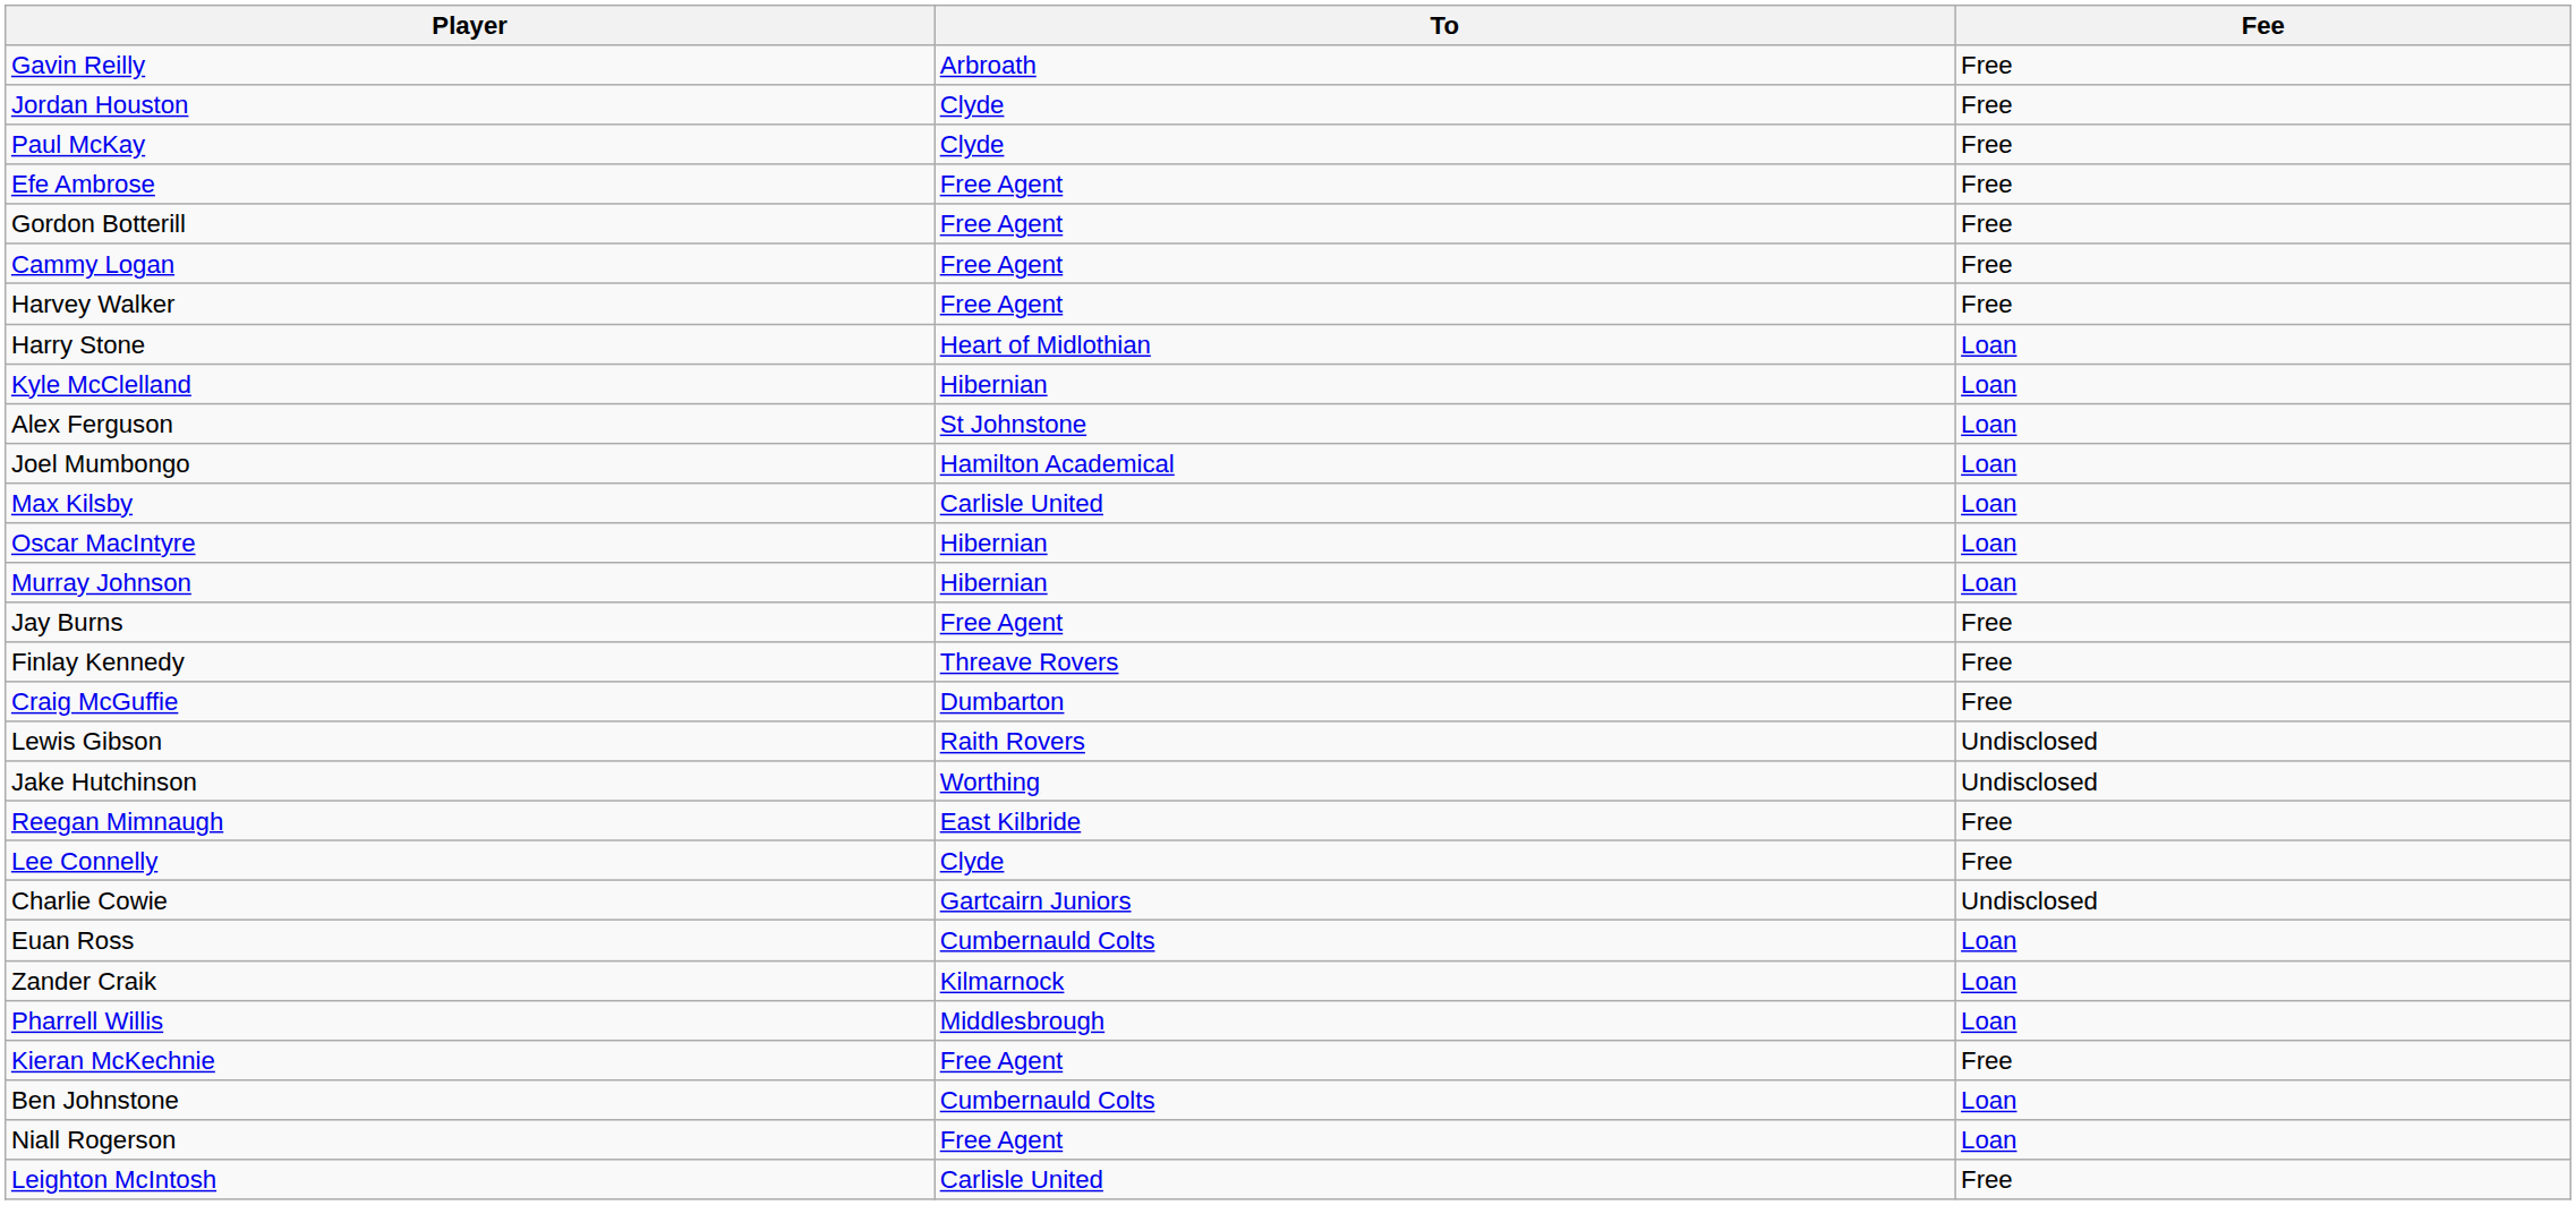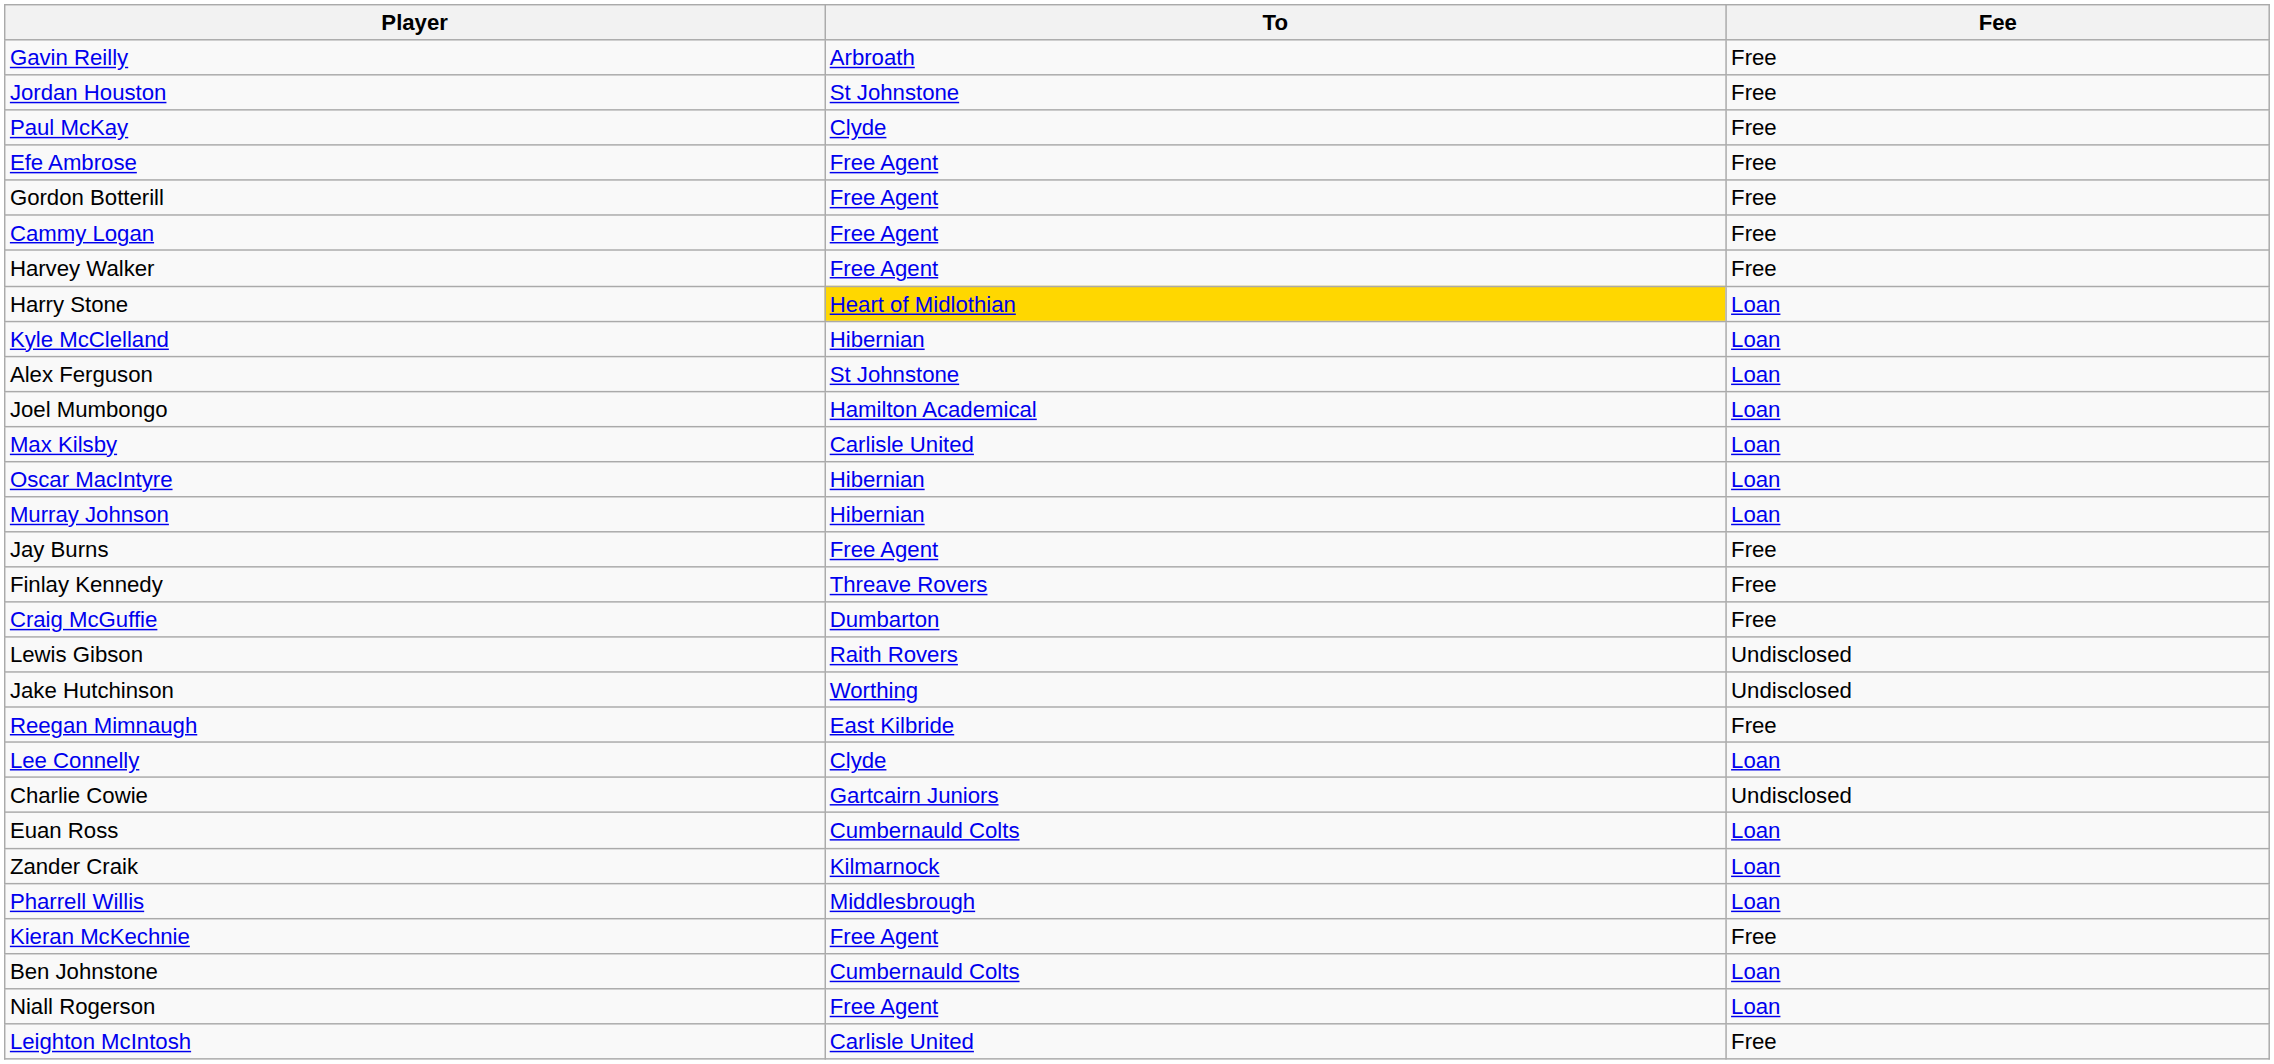 <table class="wikitable" style="font-size:95%; width:98%; text-align:left">
 <tr>
 <th>Player</th>
 <th>To</th>
 <th>Fee</th>
 </tr>
 <tr>
 <td> <a href='#'>Gavin Reilly</a></td>
 <td> <a href='#'>Arbroath</a></td>
 <td>Free</td>
 </tr>
 <tr>
 <td> <a href='#'>Jordan Houston</a></td>
-<td> <a href='#'>Clyde</a></td>
+<td> <a href='#'>St Johnstone</a></td>
 <td>Free</td>
 </tr>
 <tr>
 <td> <a href='#'>Paul McKay</a></td>
 <td> <a href='#'>Clyde</a></td>
 <td>Free</td>
 </tr>
 <tr>
 <td> <a href='#'>Efe Ambrose</a></td>
 <td><a href='#'>Free Agent</a></td>
 <td>Free</td>
 </tr>
 <tr>
 <td> Gordon Botterill</td>
 <td><a href='#'>Free Agent</a></td>
 <td>Free</td>
 </tr>
 <tr>
 <td> <a href='#'>Cammy Logan</a></td>
 <td><a href='#'>Free Agent</a></td>
 <td>Free</td>
 </tr>
 <tr>
 <td> Harvey Walker</td>
 <td><a href='#'>Free Agent</a></td>
 <td>Free</td>
 </tr>
 <tr>
 <td> Harry Stone</td>
-<td> <a href='#'>Heart of Midlothian</a></td>
+<td style="background: gold;"> <a href='#'>Heart of Midlothian</a></td>
 <td><a href='#'>Loan</a></td>
 </tr>
 <tr>
 <td> <a href='#'>Kyle McClelland</a></td>
 <td> <a href='#'>Hibernian</a></td>
 <td><a href='#'>Loan</a></td>
 </tr>
 <tr>
 <td> Alex Ferguson</td>
 <td> <a href='#'>St Johnstone</a></td>
 <td><a href='#'>Loan</a></td>
 </tr>
 <tr>
 <td> Joel Mumbongo</td>
 <td> <a href='#'>Hamilton Academical</a></td>
 <td><a href='#'>Loan</a></td>
 </tr>
 <tr>
 <td> <a href='#'>Max Kilsby</a></td>
 <td> <a href='#'>Carlisle United</a></td>
 <td><a href='#'>Loan</a></td>
 </tr>
 <tr>
 <td> <a href='#'>Oscar MacIntyre</a></td>
 <td> <a href='#'>Hibernian</a></td>
 <td><a href='#'>Loan</a></td>
 </tr>
 <tr>
 <td> <a href='#'>Murray Johnson</a></td>
 <td> <a href='#'>Hibernian</a></td>
 <td><a href='#'>Loan</a></td>
 </tr>
 <tr>
 <td> Jay Burns</td>
 <td><a href='#'>Free Agent</a></td>
 <td>Free</td>
 </tr>
 <tr>
 <td> Finlay Kennedy</td>
 <td> <a href='#'>Threave Rovers</a></td>
 <td>Free</td>
 </tr>
 <tr>
 <td> <a href='#'>Craig McGuffie</a></td>
 <td> <a href='#'>Dumbarton</a></td>
 <td>Free</td>
 </tr>
 <tr>
 <td> Lewis Gibson</td>
 <td> <a href='#'>Raith Rovers</a></td>
 <td>Undisclosed</td>
 </tr>
 <tr>
 <td> Jake Hutchinson</td>
 <td> <a href='#'>Worthing</a></td>
 <td>Undisclosed</td>
 </tr>
 <tr>
 <td> <a href='#'>Reegan Mimnaugh</a></td>
 <td> <a href='#'>East Kilbride</a></td>
 <td>Free</td>
 </tr>
 <tr>
 <td> <a href='#'>Lee Connelly</a></td>
 <td> <a href='#'>Clyde</a></td>
-<td>Free</td>
+<td><a href='#'>Loan</a></td>
 </tr>
 <tr>
 <td> Charlie Cowie</td>
 <td> <a href='#'>Gartcairn Juniors</a></td>
 <td>Undisclosed</td>
 </tr>
 <tr>
 <td> Euan Ross</td>
 <td> <a href='#'>Cumbernauld Colts</a></td>
 <td><a href='#'>Loan</a></td>
 </tr>
 <tr>
 <td> Zander Craik</td>
 <td> <a href='#'>Kilmarnock</a></td>
 <td><a href='#'>Loan</a></td>
 </tr>
 <tr>
 <td> <a href='#'>Pharrell Willis</a></td>
 <td> <a href='#'>Middlesbrough</a></td>
 <td><a href='#'>Loan</a></td>
 </tr>
 <tr>
 <td> <a href='#'>Kieran McKechnie</a></td>
 <td><a href='#'>Free Agent</a></td>
 <td>Free</td>
 </tr>
 <tr>
 <td> Ben Johnstone</td>
 <td> <a href='#'>Cumbernauld Colts</a></td>
 <td><a href='#'>Loan</a></td>
 </tr>
 <tr>
 <td> Niall Rogerson</td>
 <td><a href='#'>Free Agent</a></td>
 <td><a href='#'>Loan</a>  </td>
 </tr>
 <tr>
 <td> <a href='#'>Leighton McIntosh</a></td>
 <td> <a href='#'>Carlisle United</a></td>
 <td>Free</td>
 </tr>
 </table>
